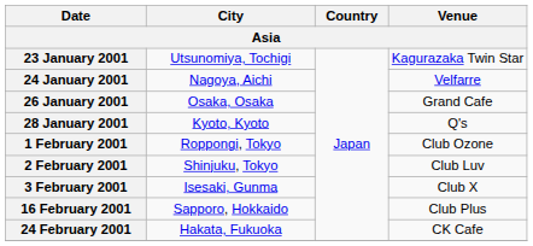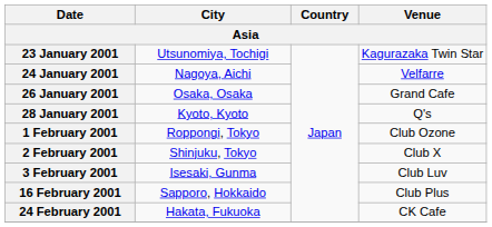 <table class="wikitable plainrowheaders" style="text-align:center;">
 <tr>
 <th scope="col" style="width:10em;">Date</th>
 <th scope="col" style="width:12em;">City</th>
 <th scope="col" style="width:5em;">Country</th>
 <th scope="col">Venue</th>
 </tr>
 <tr>
 <th colspan="9">Asia</th>
 </tr>
 <tr>
 <th scope="row" style="text-align:center;">23 January 2001</th>
 <td><a href='#'>Utsunomiya, Tochigi</a></td>
 <td rowspan="9"><a href='#'>Japan</a></td>
 <td><a href='#'>Kagurazaka</a> Twin Star</td>
 </tr>
 <tr>
 <th scope="row" style="text-align:center;">24 January 2001</th>
 <td><a href='#'>Nagoya, Aichi</a></td>
 <td><a href='#'>Velfarre</a></td>
 </tr>
 <tr>
 <th scope="row" style="text-align:center;">26 January 2001</th>
 <td><a href='#'>Osaka, Osaka</a></td>
 <td>Grand Cafe</td>
 </tr>
 <tr>
 <th scope="row" style="text-align:center;">28 January 2001</th>
 <td><a href='#'>Kyoto, Kyoto</a></td>
 <td>Q's</td>
 </tr>
 <tr>
 <th scope="row" style="text-align:center;">1 February 2001</th>
 <td><a href='#'>Roppongi</a>, <a href='#'>Tokyo</a></td>
 <td>Club Ozone</td>
 </tr>
 <tr>
 <th scope="row" style="text-align:center;">2 February 2001</th>
 <td><a href='#'>Shinjuku</a>, <a href='#'>Tokyo</a></td>
-<td>Club Luv</td>
+<td>Club X</td>
 </tr>
 <tr>
 <th scope="row" style="text-align:center;">3 February 2001</th>
 <td><a href='#'>Isesaki, Gunma</a></td>
-<td>Club X</td>
+<td>Club Luv</td>
 </tr>
 <tr>
 <th scope="row" style="text-align:center;">16 February 2001</th>
 <td><a href='#'>Sapporo</a>, <a href='#'>Hokkaido</a></td>
 <td>Club Plus</td>
 </tr>
 <tr>
 <th scope="row" style="text-align:center;">24 February 2001</th>
 <td><a href='#'>Hakata, Fukuoka</a></td>
 <td>CK Cafe</td>
 </tr>
 <tr>
 </tr>
 </table>
